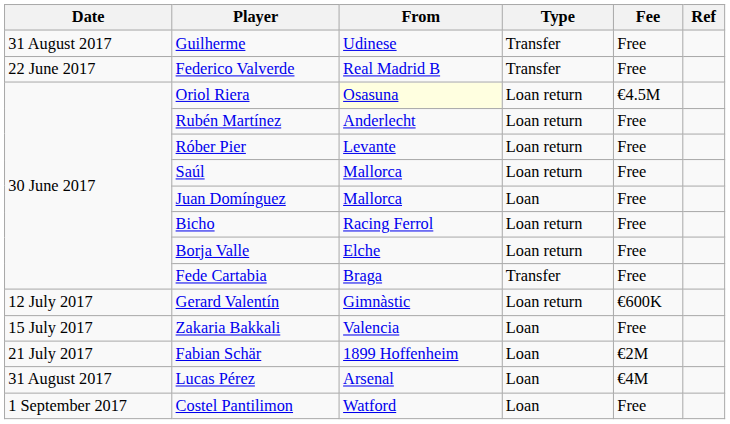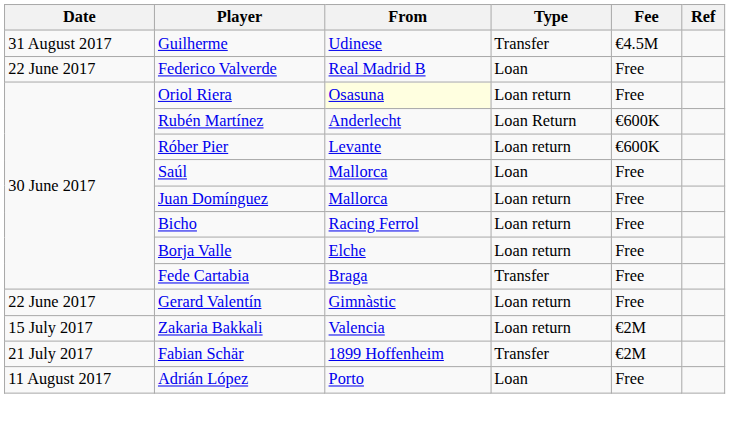 <table class="wikitable" style="width:80%;">
 <tr>
 <th>Date</th>
 <th>Player</th>
 <th>From</th>
 <th>Type</th>
 <th>Fee</th>
 <th>Ref</th>
 </tr>
 <tr>
 <td>31 August 2017</td>
 <td> <a href='#'>Guilherme</a></td>
 <td> <a href='#'>Udinese</a></td>
 <td>Transfer</td>
-<td>Free</td>
+<td>€4.5M</td>
 <td></td>
 </tr>
 <tr>
 <td>22 June 2017</td>
 <td> <a href='#'>Federico Valverde</a></td>
 <td> <a href='#'>Real Madrid B</a></td>
-<td>Transfer</td>
+<td>Loan</td>
 <td>Free</td>
 <td></td>
 </tr>
 <tr>
 <td rowspan="8">30 June 2017</td>
 <td> <a href='#'>Oriol Riera</a></td>
 <td style="background: lightyellow;"> <a href='#'>Osasuna</a></td>
 <td>Loan return</td>
-<td>€4.5M</td>
+<td>Free</td>
 <td></td>
 </tr>
 <tr>
 <td> <a href='#'>Rubén Martínez</a></td>
 <td> <a href='#'>Anderlecht</a></td>
-<td>Loan return</td>
-<td>Free</td>
+<td>Loan Return</td>
+<td>€600K</td>
 <td></td>
 </tr>
 <tr>
 <td> <a href='#'>Róber Pier</a></td>
 <td> <a href='#'>Levante</a></td>
 <td>Loan return</td>
-<td>Free</td>
+<td>€600K</td>
 <td></td>
 </tr>
 <tr>
 <td> <a href='#'>Saúl</a></td>
 <td> <a href='#'>Mallorca</a></td>
-<td>Loan return</td>
+<td>Loan</td>
 <td>Free</td>
 <td></td>
 </tr>
 <tr>
 <td> <a href='#'>Juan Domínguez</a></td>
 <td> <a href='#'>Mallorca</a></td>
-<td>Loan</td>
+<td>Loan return</td>
 <td>Free</td>
 <td></td>
 </tr>
 <tr>
 <td> <a href='#'>Bicho</a></td>
 <td> <a href='#'>Racing Ferrol</a></td>
 <td>Loan return</td>
 <td>Free</td>
 <td></td>
 </tr>
 <tr>
 <td> <a href='#'>Borja Valle</a></td>
 <td><a href='#'>Elche</a></td>
 <td>Loan return</td>
 <td>Free</td>
 <td></td>
 </tr>
 <tr>
 <td> <a href='#'>Fede Cartabia</a></td>
 <td> <a href='#'>Braga</a></td>
 <td>Transfer</td>
 <td>Free</td>
 <td></td>
 </tr>
 <tr>
-<td>12 July 2017</td>
+<td>22 June 2017</td>
 <td> <a href='#'>Gerard Valentín</a></td>
 <td> <a href='#'>Gimnàstic</a></td>
 <td>Loan return</td>
-<td>€600K</td>
+<td>Free</td>
 <td></td>
 </tr>
 <tr>
 <td>15 July 2017</td>
 <td> <a href='#'>Zakaria Bakkali</a></td>
 <td><a href='#'>Valencia</a></td>
-<td>Loan</td>
-<td>Free</td>
+<td>Loan return</td>
+<td>€2M</td>
 <td></td>
 </tr>
 <tr>
 <td>21 July 2017</td>
 <td> <a href='#'>Fabian Schär</a></td>
 <td> <a href='#'>1899 Hoffenheim</a></td>
-<td>Loan</td>
+<td>Transfer</td>
 <td>€2M</td>
 <td></td>
 </tr>
 <tr>
-<td>31 August 2017</td>
-<td> <a href='#'>Lucas Pérez</a></td>
-<td> <a href='#'>Arsenal</a></td>
-<td>Loan</td>
-<td>€4M</td>
-<td></td>
-</tr>
-<tr>
-<td>1 September 2017</td>
-<td> <a href='#'>Costel Pantilimon</a></td>
-<td> <a href='#'>Watford</a></td>
+<td>11 August 2017</td>
+<td> <a href='#'>Adrián López</a></td>
+<td> <a href='#'>Porto</a></td>
 <td>Loan</td>
 <td>Free</td>
 <td></td>
 </tr>
 </table>
